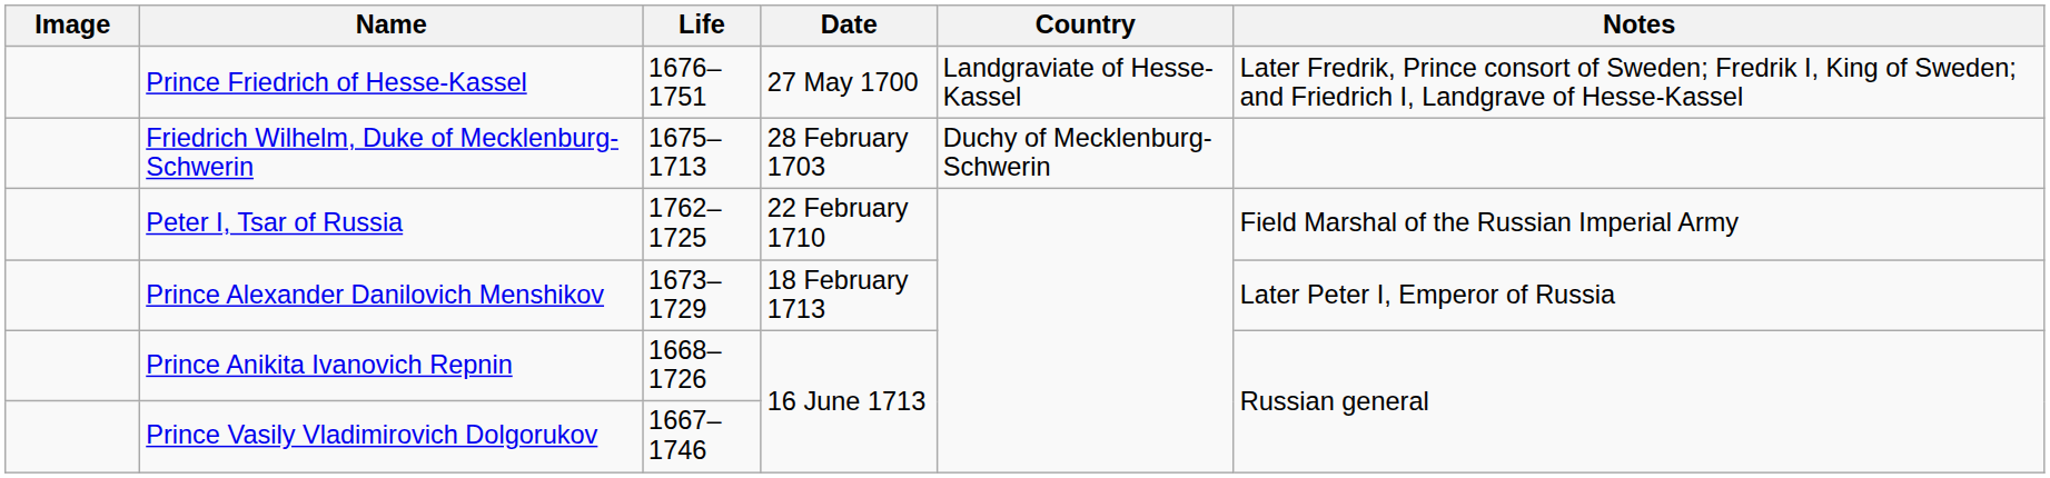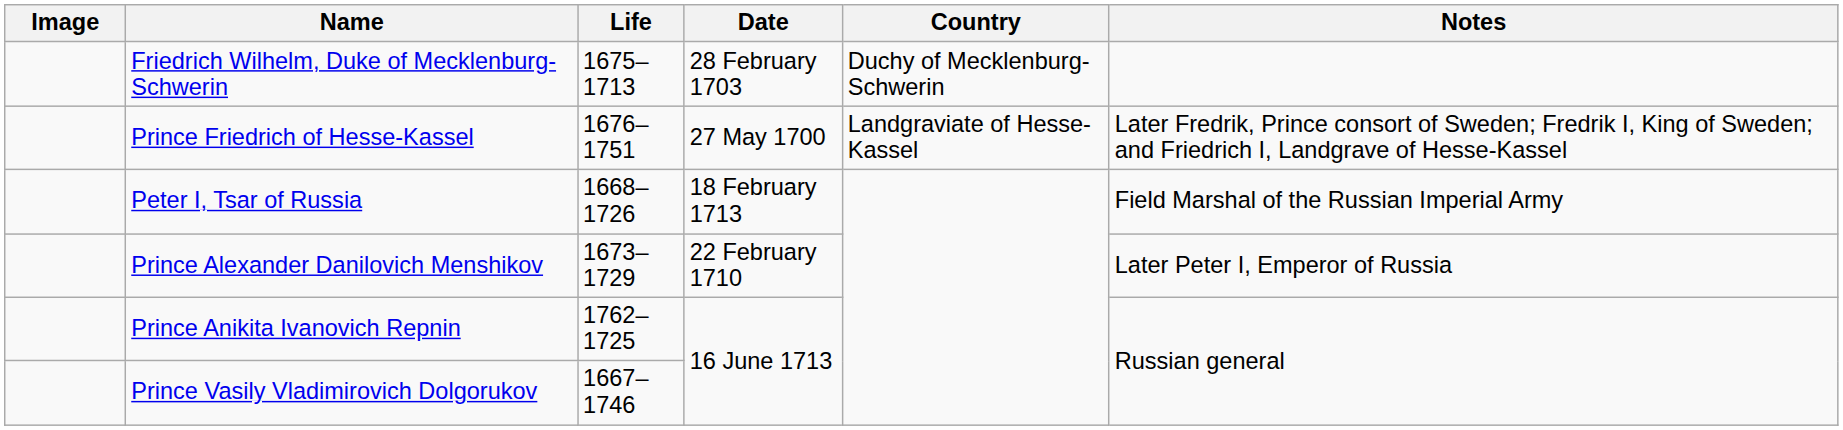 <table class="wikitable">
 <tr>
 <th style="width: 75px;">Image</th>
 <th style="width: 300px;">Name</th>
 <th>Life</th>
 <th>Date</th>
 <th>Country</th>
 <th>Notes</th>
 </tr>
 <tr>
 <td></td>
+<td><a href='#'>Friedrich Wilhelm, Duke of Mecklenburg-Schwerin</a></td>
+<td>1675–1713</td>
+<td>28 February 1703</td>
+<td> Duchy of Mecklenburg-Schwerin</td>
+<td></td>
+</tr>
+<tr>
+<td></td>
 <td><a href='#'>Prince Friedrich of Hesse-Kassel</a></td>
 <td>1676–1751</td>
 <td>27 May 1700</td>
 <td> Landgraviate of Hesse-Kassel</td>
 <td>Later Fredrik, Prince consort of Sweden; Fredrik I, King of Sweden; and Friedrich I, Landgrave of Hesse-Kassel</td>
 </tr>
 <tr>
 <td></td>
-<td><a href='#'>Friedrich Wilhelm, Duke of Mecklenburg-Schwerin</a></td>
-<td>1675–1713</td>
-<td>28 February 1703</td>
-<td> Duchy of Mecklenburg-Schwerin</td>
-<td></td>
-</tr>
-<tr>
-<td></td>
 <td><a href='#'>Peter I, Tsar of Russia</a></td>
-<td>1762–1725</td>
-<td>22 February 1710</td>
+<td>1668–1726</td>
+<td>18 February 1713</td>
 <td rowspan="4"></td>
 <td>Field Marshal of the Russian Imperial Army</td>
 </tr>
 <tr>
 <td></td>
 <td><a href='#'>Prince Alexander Danilovich Menshikov</a></td>
 <td>1673–1729</td>
-<td>18 February 1713</td>
+<td>22 February 1710</td>
 <td>Later Peter I, Emperor of Russia</td>
 </tr>
 <tr>
 <td></td>
 <td><a href='#'>Prince Anikita Ivanovich Repnin</a></td>
-<td>1668–1726</td>
+<td>1762–1725</td>
 <td rowspan="2">16 June 1713</td>
 <td rowspan="2">Russian general</td>
 </tr>
 <tr>
 <td></td>
 <td><a href='#'>Prince Vasily Vladimirovich Dolgorukov</a></td>
 <td>1667–1746</td>
 </tr>
 </table>
